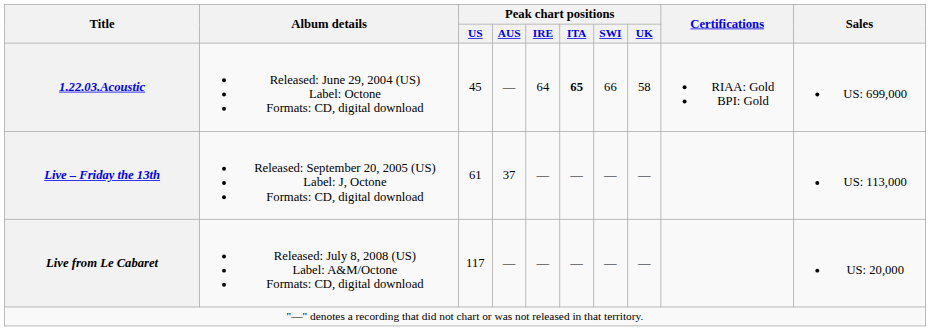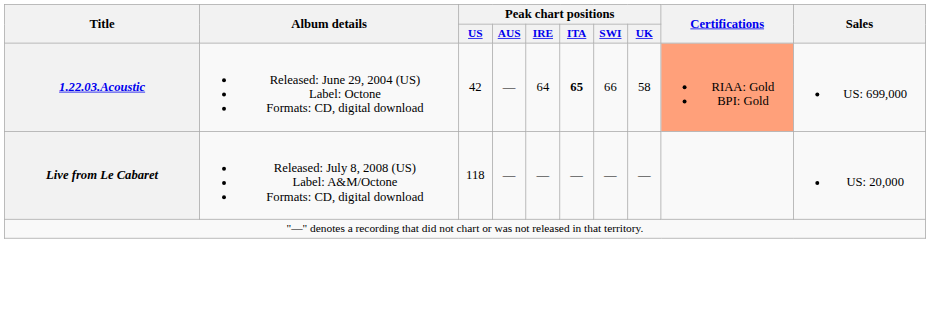 <table class="wikitable plainrowheaders" style="text-align:center;">
 <tr>
 <th scope="col" rowspan="2" style="width:15em;">Title</th>
 <th scope="col" rowspan="2" style="width:20em;">Album details</th>
 <th scope="col" colspan="6">Peak chart positions</th>
 <th scope="col" rowspan="2" style="width:10em;"><a href='#'>Certifications</a></th>
 <th scope="col" rowspan="2" style="width:10em;">Sales</th>
 </tr>
 <tr>
 <th scope="col" style="width:2.5em;font-size:90%;"><a href='#'>US</a><br></th>
 <th scope="col" style="width:2.5em;font-size:90%;"><a href='#'>AUS</a><br></th>
 <th scope="col" style="width:2.5em;font-size:90%;"><a href='#'>IRE</a><br></th>
 <th scope="col" style="width:2.5em;font-size:90%;"><a href='#'>ITA</a><br></th>
 <th scope="col" style="width:2.5em;font-size:90%;"><a href='#'>SWI</a><br></th>
 <th scope="col" style="width:2.5em;font-size:90%;"><a href='#'>UK</a><br></th>
 </tr>
 <tr>
 <th scope="row"><em><a href='#'>1.22.03.Acoustic</a></em></th>
 <td><br><ul><li>Released: June 29, 2004 <span>(US)</span></li><li>Label: Octone</li><li>Formats: CD, digital download</li></ul></td>
-<td>45</td>
+<td>42</td>
 <td>—</td>
 <td>64</td>
 <td><strong>65</strong></td>
 <td>66</td>
 <td>58</td>
-<td><br><ul><li>RIAA: Gold</li><li>BPI: Gold</li></ul></td>
+<td style="background: lightsalmon;"><br><ul><li>RIAA: Gold</li><li>BPI: Gold</li></ul></td>
 <td><br><ul><li>US: 699,000</li></ul></td>
-</tr>
-<tr>
-<th scope="row"><em><a href='#'>Live – Friday the 13th</a></em></th>
-<td><br><ul><li>Released: September 20, 2005 <span>(US)</span></li><li>Label: J, Octone</li><li>Formats: CD, digital download</li></ul></td>
-<td>61</td>
-<td>37</td>
-<td>—</td>
-<td>—</td>
-<td>—</td>
-<td>—</td>
-<td></td>
-<td><br><ul><li>US: 113,000</li></ul></td>
 </tr>
 <tr>
 <th scope="row"><em>Live from Le Cabaret</em></th>
 <td><br><ul><li>Released: July 8, 2008 <span>(US)</span></li><li>Label: A&M/Octone</li><li>Formats: CD, digital download</li></ul></td>
-<td>117</td>
+<td>118</td>
 <td>—</td>
 <td>—</td>
 <td>—</td>
 <td>—</td>
 <td>—</td>
 <td></td>
 <td><br><ul><li>US: 20,000</li></ul></td>
 </tr>
 <tr>
 <td colspan="10" style="font-size:90%">"—" denotes a recording that did not chart or was not released in that territory.</td>
 </tr>
 </table>
